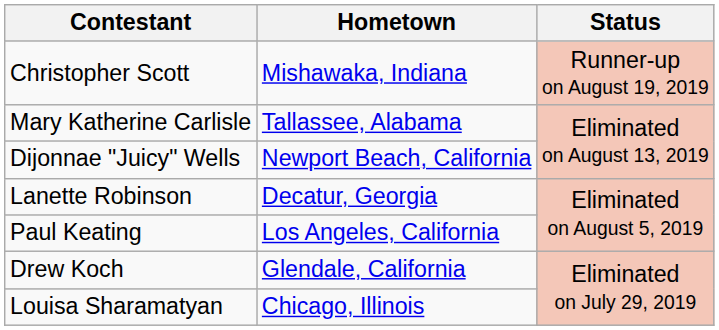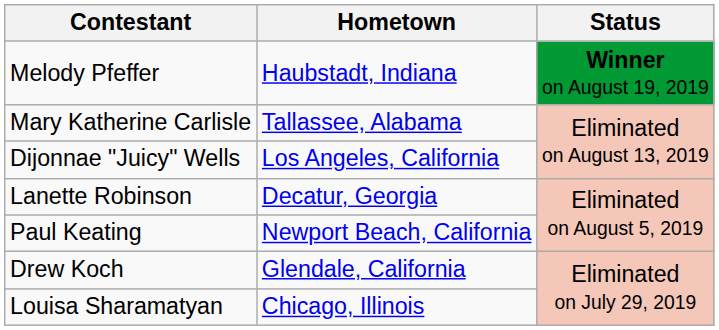 <table class="wikitable"  style="border-collapse:collapse;">
 <tr>
 <th>Contestant</th>
 <th>Hometown</th>
 <th>Status</th>
 </tr>
 <tr>
-<td>Christopher Scott</td>
-<td><a href='#'>Mishawaka, Indiana</a></td>
-<td style="background:#f4c7b8; text-align:center;">Runner-up<br><small>on August 19, 2019<br></small></td>
+<td>Melody Pfeffer</td>
+<td><a href='#'>Haubstadt, Indiana</a></td>
+<td style="background:#093; text-align:center;"><span><strong>Winner</strong><br><small>on August 19, 2019</small></span></td>
 </tr>
 <tr>
 <td>Mary Katherine Carlisle</td>
 <td><a href='#'>Tallassee, Alabama</a></td>
 <td rowspan=2 style="background:#f4c7b8; text-align:center;">Eliminated<br><small>on August 13, 2019</small></td>
 </tr>
 <tr>
 <td>Dijonnae "Juicy" Wells</td>
-<td><a href='#'>Newport Beach, California</a></td>
+<td><a href='#'>Los Angeles, California</a></td>
 </tr>
 <tr>
 <td>Lanette Robinson</td>
 <td><a href='#'>Decatur, Georgia</a></td>
 <td rowspan=2 style="background:#f4c7b8; text-align:center;">Eliminated<br><small>on August 5, 2019</small></td>
 </tr>
 <tr>
 <td>Paul Keating</td>
-<td><a href='#'>Los Angeles, California</a></td>
+<td><a href='#'>Newport Beach, California</a></td>
 </tr>
 <tr>
 <td>Drew Koch</td>
 <td><a href='#'>Glendale, California</a></td>
 <td rowspan=2 style="background:#f4c7b8; text-align:center;">Eliminated<br><small>on July 29, 2019</small></td>
 </tr>
 <tr>
 <td>Louisa Sharamatyan</td>
 <td><a href='#'>Chicago, Illinois</a></td>
 </tr>
 </table>
